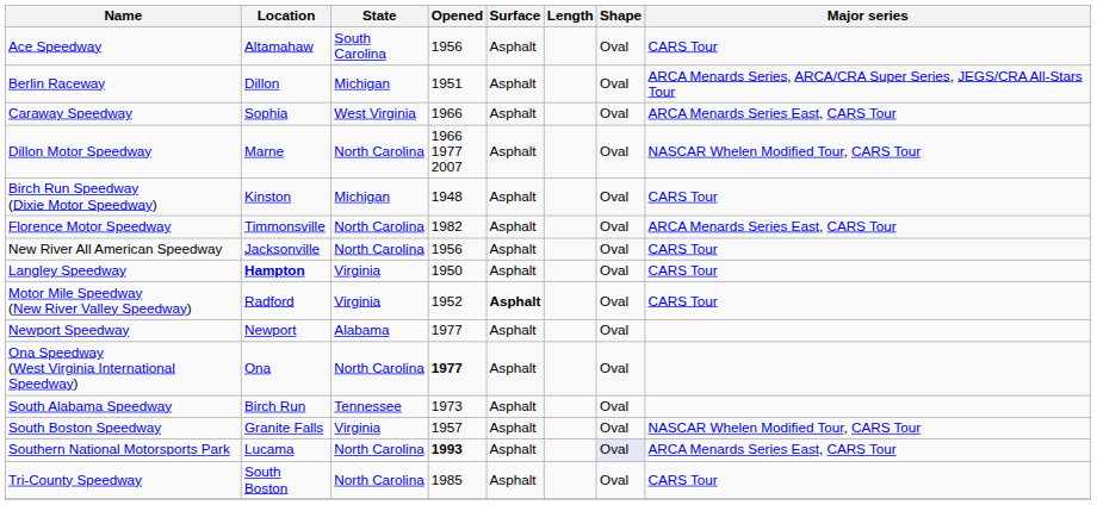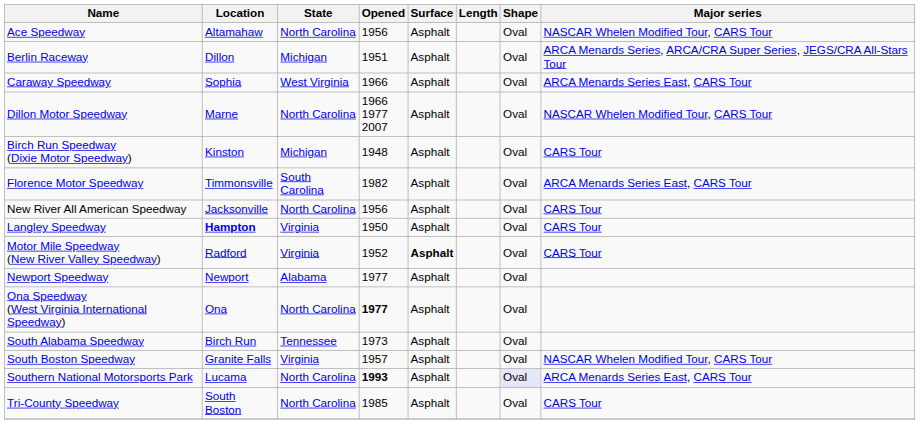 <table class="wikitable sortable">
 <tr>
 <th>Name</th>
 <th>Location</th>
 <th>State</th>
 <th>Opened</th>
 <th>Surface</th>
 <th>Length</th>
 <th>Shape</th>
 <th>Major series</th>
 </tr>
 <tr>
 <td><a href='#'>Ace Speedway</a></td>
 <td><a href='#'>Altamahaw</a><br></td>
-<td><a href='#'>South Carolina</a></td>
+<td><a href='#'>North Carolina</a></td>
 <td>1956</td>
 <td>Asphalt</td>
 <td></td>
 <td>Oval</td>
-<td><a href='#'>CARS Tour</a></td>
+<td><a href='#'>NASCAR Whelen Modified Tour</a>, <a href='#'>CARS Tour</a></td>
 </tr>
 <tr>
 <td><a href='#'>Berlin Raceway</a></td>
 <td><a href='#'>Dillon</a><br></td>
 <td><a href='#'>Michigan</a></td>
 <td>1951</td>
 <td>Asphalt</td>
 <td></td>
 <td>Oval</td>
 <td><a href='#'>ARCA Menards Series</a>, <a href='#'>ARCA/CRA Super Series</a>, <a href='#'>JEGS/CRA All-Stars Tour</a></td>
 </tr>
 <tr>
 <td><a href='#'>Caraway Speedway</a></td>
 <td><a href='#'>Sophia</a><br></td>
 <td><a href='#'>West Virginia</a></td>
 <td>1966</td>
 <td>Asphalt</td>
 <td></td>
 <td>Oval</td>
 <td><a href='#'>ARCA Menards Series East</a>, <a href='#'>CARS Tour</a></td>
 </tr>
 <tr>
 <td><a href='#'>Dillon Motor Speedway</a></td>
 <td><a href='#'>Marne</a><br></td>
 <td><a href='#'>North Carolina</a></td>
 <td>1966<br>1977<br>2007</td>
 <td>Asphalt</td>
 <td></td>
 <td>Oval</td>
 <td><a href='#'>NASCAR Whelen Modified Tour</a>, <a href='#'>CARS Tour</a></td>
 </tr>
 <tr>
 <td><a href='#'>Birch Run Speedway</a><br>(<a href='#'>Dixie Motor Speedway</a>)</td>
 <td><a href='#'>Kinston</a><br></td>
 <td><a href='#'>Michigan</a></td>
 <td>1948</td>
 <td>Asphalt</td>
 <td></td>
 <td>Oval</td>
 <td><a href='#'>CARS Tour</a></td>
 </tr>
 <tr>
 <td><a href='#'>Florence Motor Speedway</a></td>
 <td><a href='#'>Timmonsville</a><br></td>
-<td><a href='#'>North Carolina</a></td>
+<td><a href='#'>South Carolina</a></td>
 <td>1982</td>
 <td>Asphalt</td>
 <td></td>
 <td>Oval</td>
 <td><a href='#'>ARCA Menards Series East</a>, <a href='#'>CARS Tour</a></td>
 </tr>
 <tr>
 <td>New River All American Speedway</td>
 <td><a href='#'>Jacksonville</a><br></td>
 <td><a href='#'>North Carolina</a></td>
 <td>1956</td>
 <td>Asphalt</td>
 <td></td>
 <td>Oval</td>
 <td><a href='#'>CARS Tour</a></td>
 </tr>
 <tr>
 <td><a href='#'>Langley Speedway</a></td>
 <td><strong><a href='#'>Hampton</a><br></strong></td>
 <td><a href='#'>Virginia</a></td>
 <td>1950</td>
 <td>Asphalt</td>
 <td></td>
 <td>Oval</td>
 <td><a href='#'>CARS Tour</a></td>
 </tr>
 <tr>
 <td><a href='#'>Motor Mile Speedway</a><br>(<a href='#'>New River Valley Speedway</a>)</td>
 <td><a href='#'>Radford</a><br></td>
 <td><a href='#'>Virginia</a></td>
 <td>1952</td>
 <td><strong>Asphalt</strong></td>
 <td></td>
 <td>Oval</td>
 <td><a href='#'>CARS Tour</a></td>
 </tr>
 <tr>
 <td><a href='#'>Newport Speedway</a></td>
 <td><a href='#'>Newport</a><br></td>
 <td><a href='#'>Alabama</a></td>
 <td>1977</td>
 <td>Asphalt</td>
 <td></td>
 <td>Oval</td>
 <td></td>
 </tr>
 <tr>
 <td><a href='#'>Ona Speedway</a><br>(<a href='#'>West Virginia International Speedway</a>)</td>
 <td><a href='#'>Ona</a><br></td>
 <td><a href='#'>North Carolina</a></td>
 <td><strong>1977</strong></td>
 <td>Asphalt</td>
 <td></td>
 <td>Oval</td>
 <td></td>
 </tr>
 <tr>
 <td><a href='#'>South Alabama Speedway</a></td>
 <td><a href='#'>Birch Run</a><br></td>
 <td><a href='#'>Tennessee</a></td>
 <td>1973</td>
 <td>Asphalt</td>
 <td></td>
 <td>Oval</td>
 <td></td>
 </tr>
 <tr>
 <td><a href='#'>South Boston Speedway</a></td>
 <td><a href='#'>Granite Falls</a><br></td>
 <td><a href='#'>Virginia</a></td>
 <td>1957</td>
 <td>Asphalt</td>
 <td></td>
 <td>Oval</td>
 <td><a href='#'>NASCAR Whelen Modified Tour</a>, <a href='#'>CARS Tour</a></td>
 </tr>
 <tr>
 <td><a href='#'>Southern National Motorsports Park</a></td>
 <td><a href='#'>Lucama</a><br></td>
 <td><a href='#'>North Carolina</a></td>
 <td><strong>1993</strong></td>
 <td>Asphalt</td>
 <td></td>
 <td style="background: lavender;">Oval</td>
 <td><a href='#'>ARCA Menards Series East</a>, <a href='#'>CARS Tour</a></td>
 </tr>
 <tr>
 <td><a href='#'>Tri-County Speedway</a></td>
 <td><a href='#'>South Boston</a><br></td>
 <td><a href='#'>North Carolina</a></td>
 <td>1985</td>
 <td>Asphalt</td>
 <td></td>
 <td>Oval</td>
 <td><a href='#'>CARS Tour</a></td>
 </tr>
 <tr>
 </tr>
 </table>
